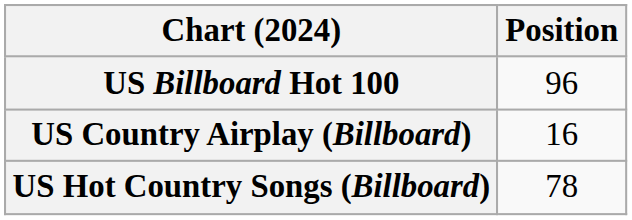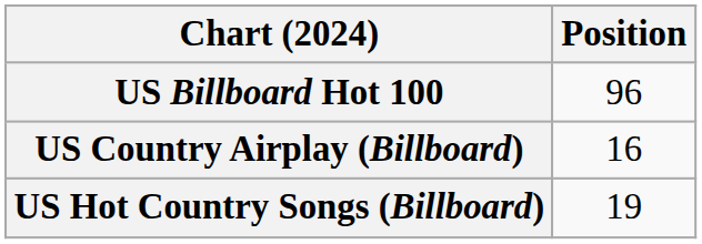 <table class="wikitable sortable plainrowheaders" style="text-align:center">
 <tr>
 <th scope="col">Chart (2024)</th>
 <th scope="col">Position</th>
 </tr>
 <tr>
 <th scope="row">US <em>Billboard</em> Hot 100</th>
 <td>96</td>
 </tr>
 <tr>
 <th scope="row">US Country Airplay (<em>Billboard</em>)</th>
 <td>16</td>
 </tr>
 <tr>
 <th scope="row">US Hot Country Songs (<em>Billboard</em>)</th>
-<td>78</td>
+<td>19</td>
 </tr>
 </table>
